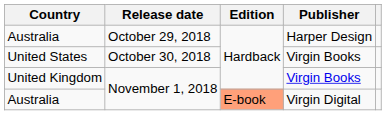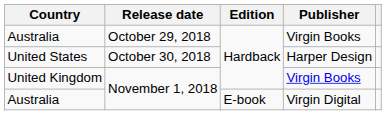 <table class="wikitable">
 <tr>
 <th>Country</th>
 <th>Release date</th>
 <th>Edition</th>
 <th>Publisher</th>
 <th scope="col"></th>
 </tr>
 <tr>
 <td>Australia</td>
 <td>October 29, 2018</td>
 <td rowspan=3>Hardback</td>
-<td>Harper Design</td>
+<td>Virgin Books</td>
 <td></td>
 </tr>
 <tr>
 <td>United States</td>
 <td>October 30, 2018</td>
-<td>Virgin Books</td>
+<td>Harper Design</td>
 <td></td>
 </tr>
 <tr>
 <td>United Kingdom</td>
 <td rowspan=2>November 1, 2018</td>
 <td><a href='#'>Virgin Books</a></td>
 <td></td>
 </tr>
 <tr>
 <td>Australia</td>
-<td style="background: lightsalmon;">E-book</td>
+<td>E-book</td>
 <td>Virgin Digital</td>
 <td></td>
 </tr>
 </table>
